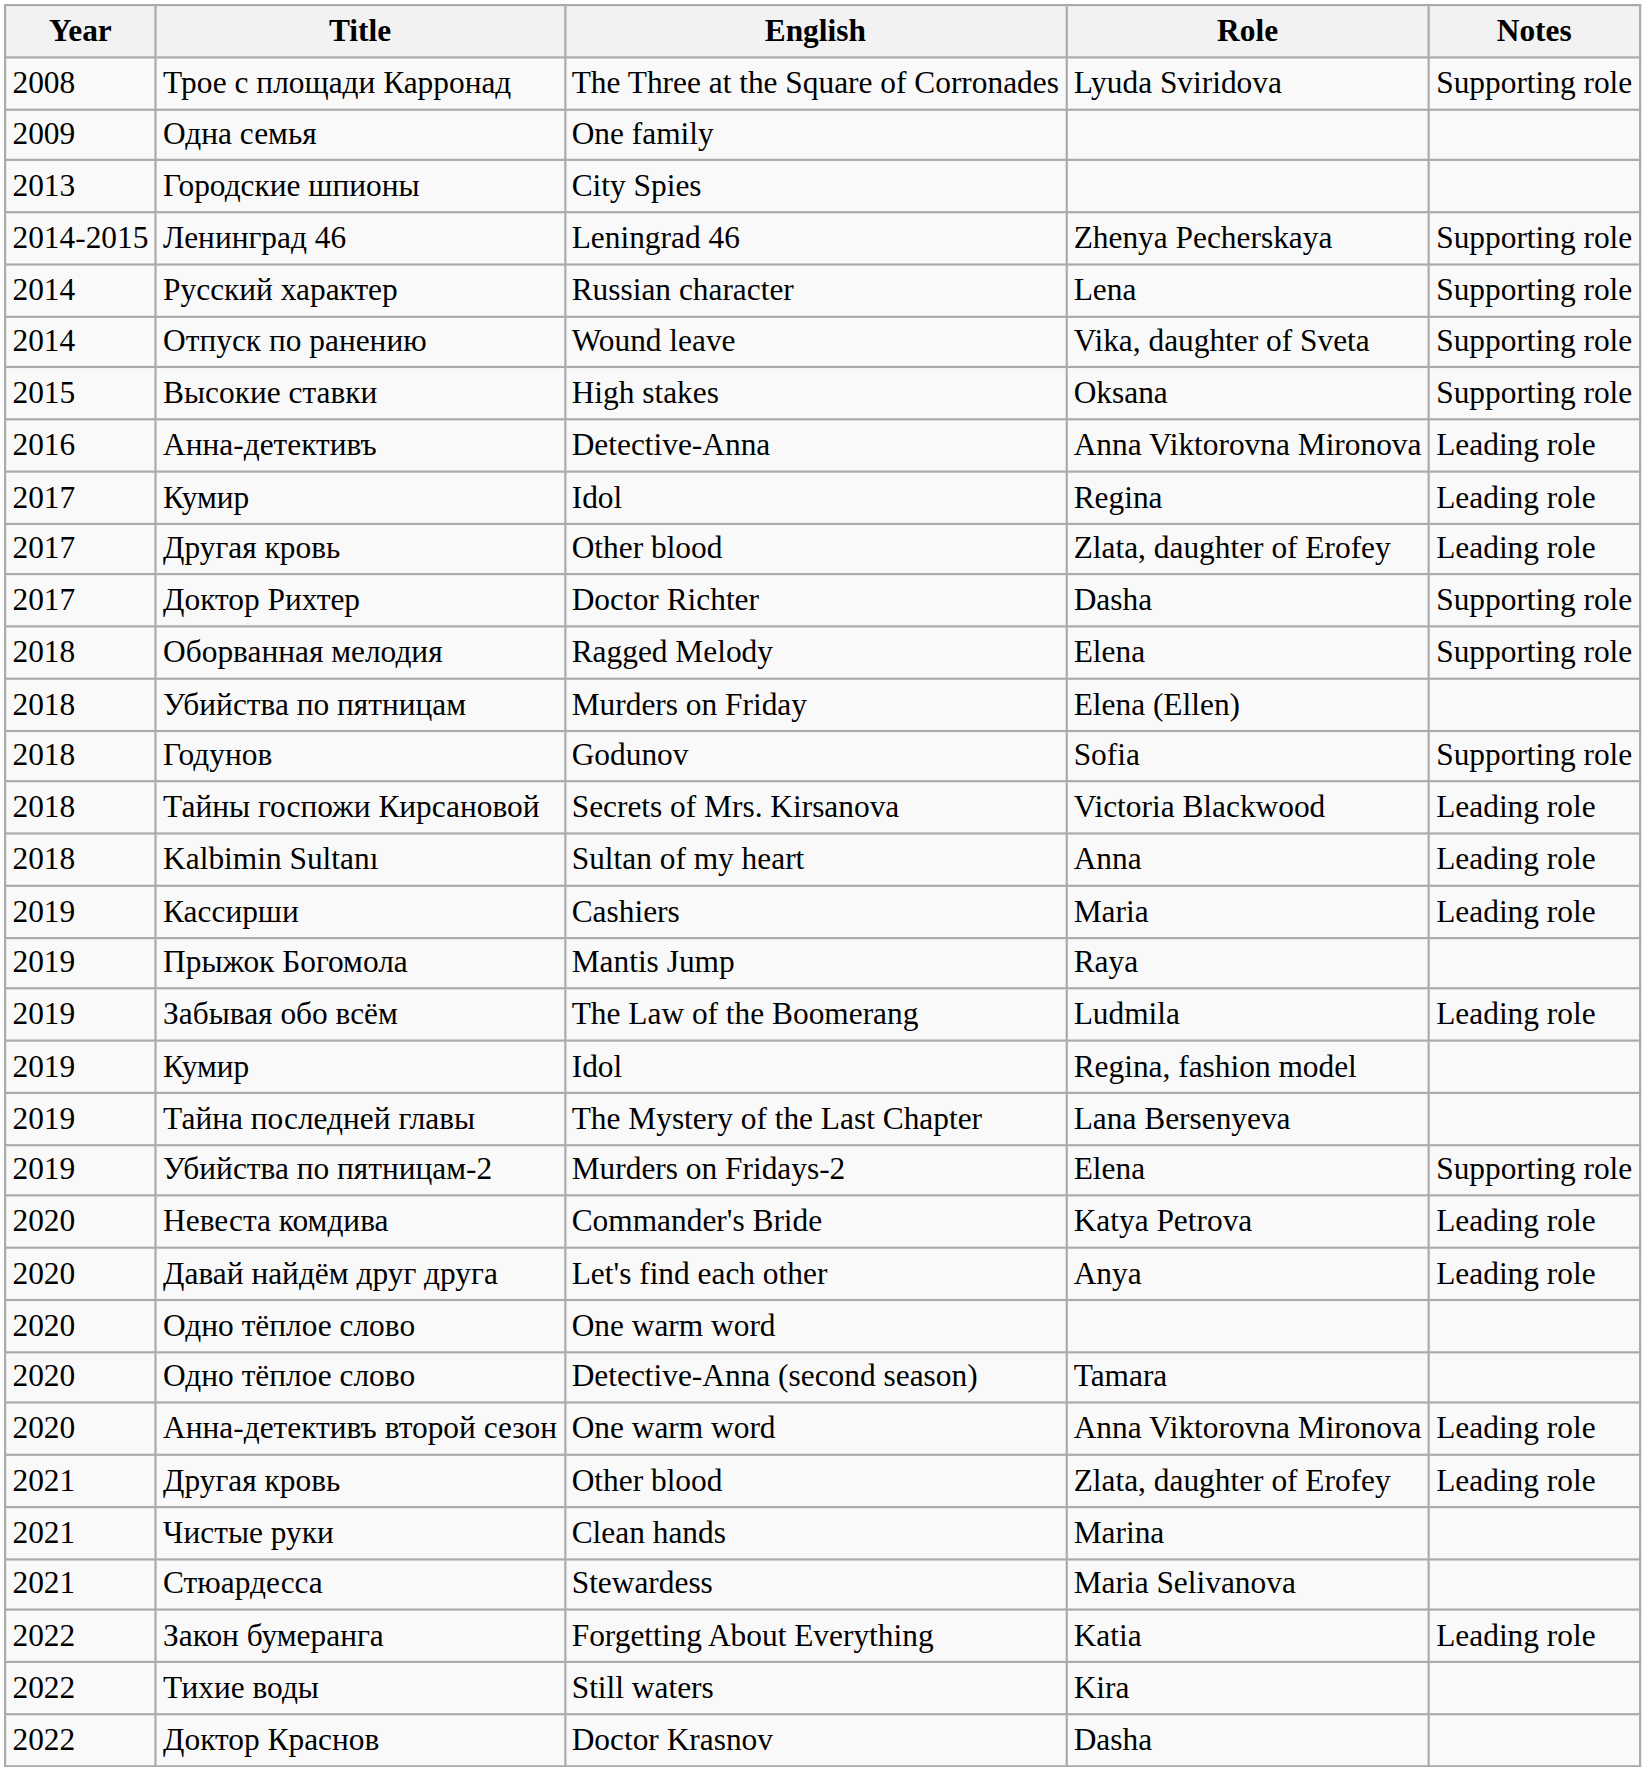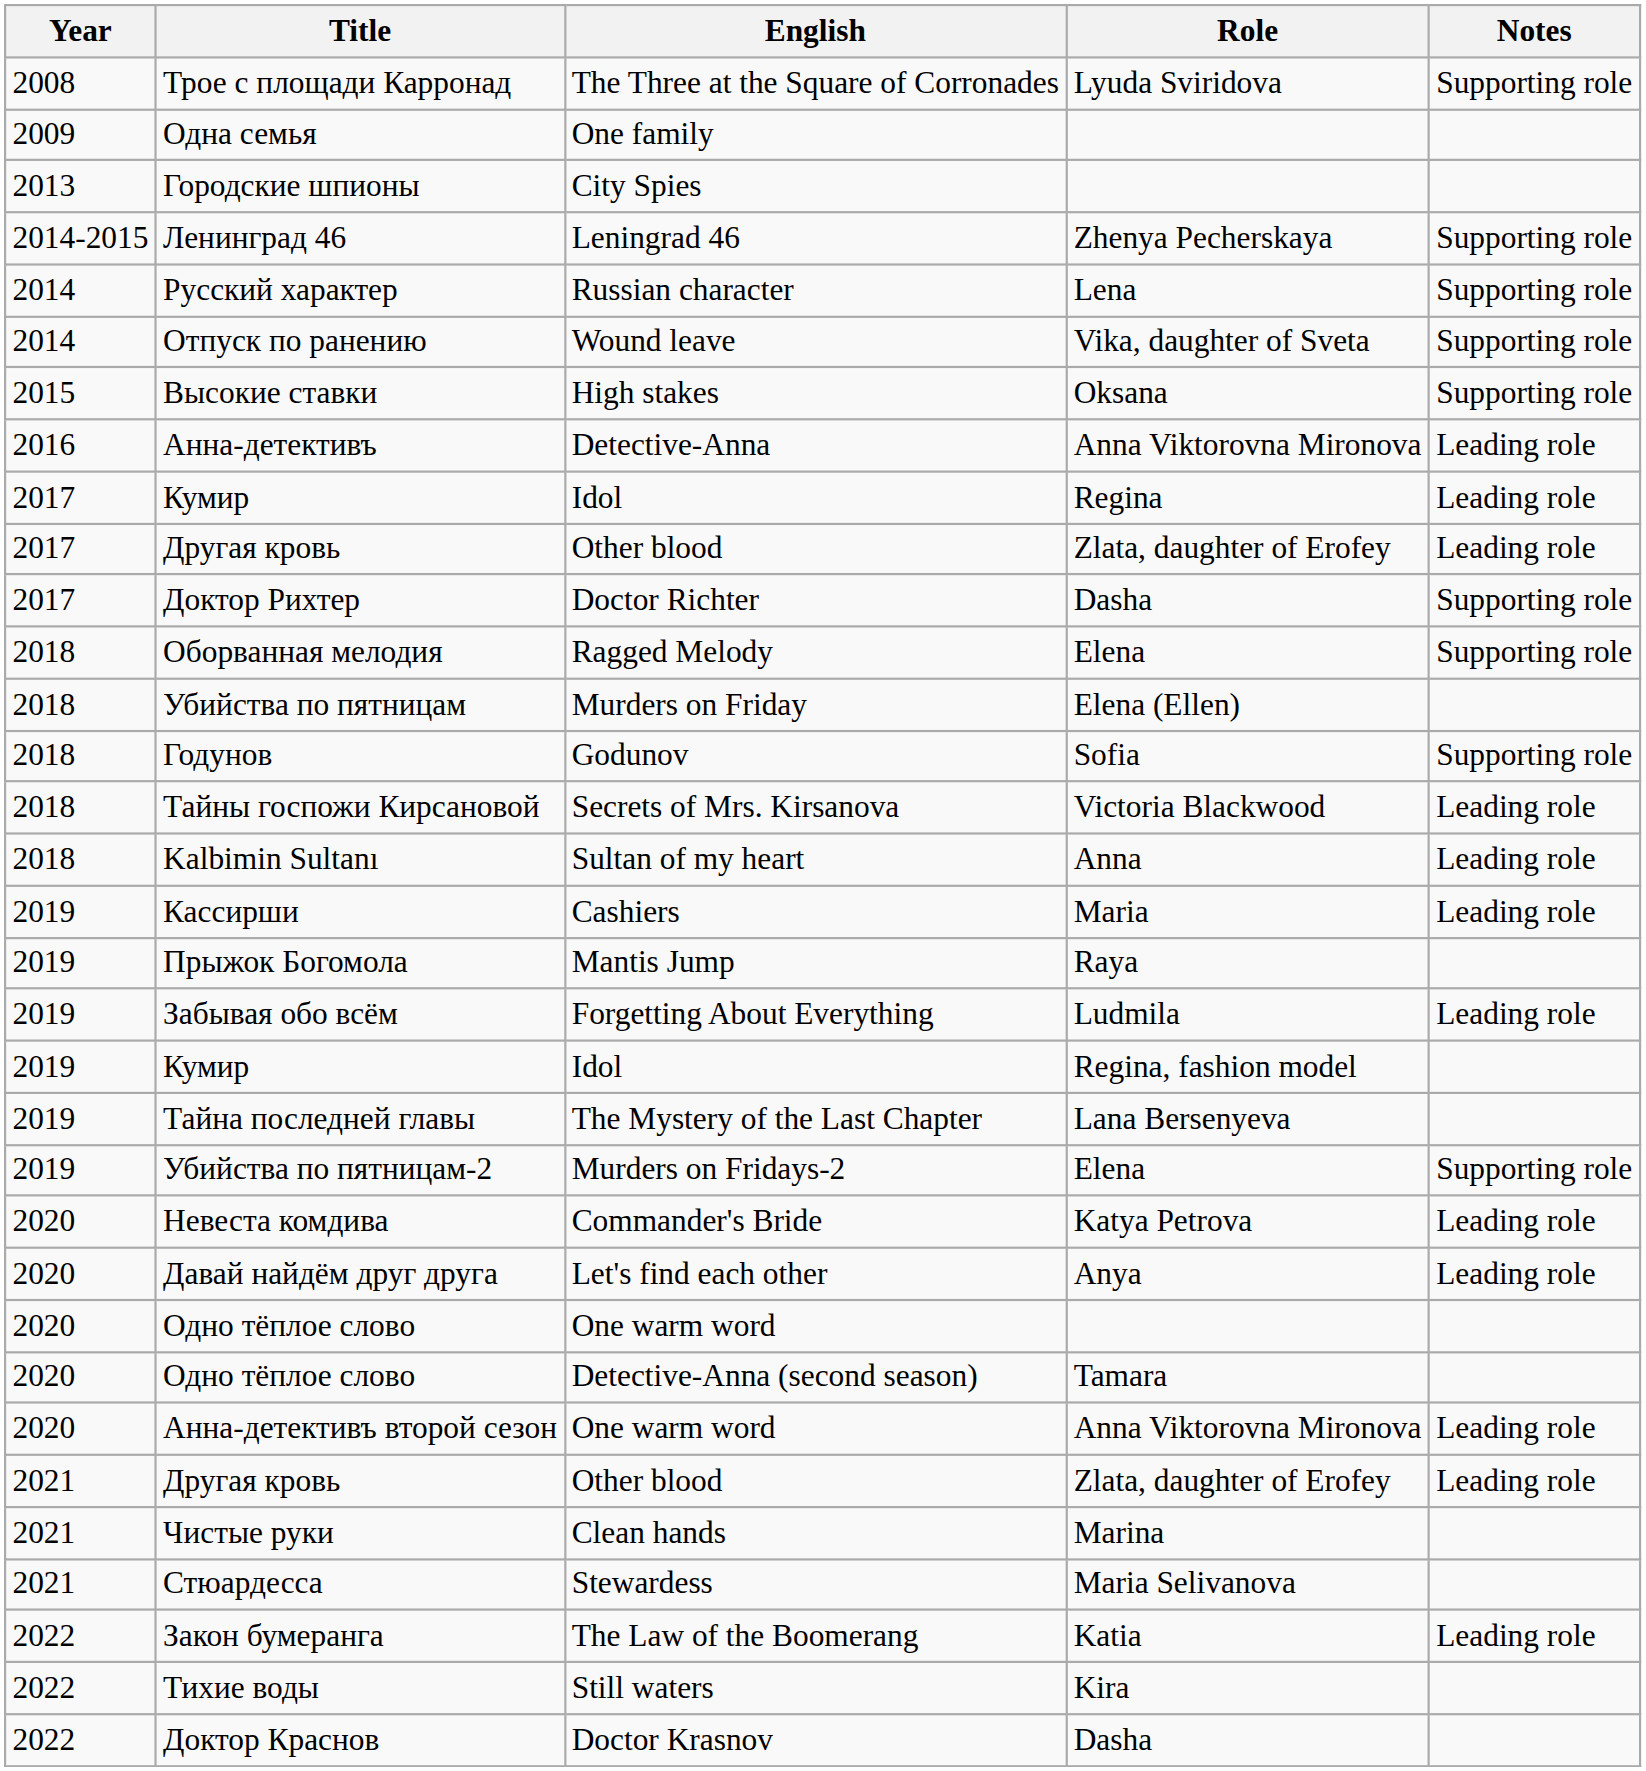 <table class="wikitable" style="font-size: 90%;">
 <tr>
 <th>Year</th>
 <th>Title</th>
 <th>English</th>
 <th>Role</th>
 <th>Notes</th>
 </tr>
 <tr>
 <td>2008</td>
 <td>Трое с площади Карронад</td>
 <td>The Three at the Square of Corronades</td>
 <td>Lyuda Sviridova</td>
 <td>Supporting role</td>
 </tr>
 <tr>
 <td>2009</td>
 <td>Одна семья</td>
 <td>One family</td>
 <td></td>
 <td></td>
 </tr>
 <tr>
 <td>2013</td>
 <td>Городские шпионы</td>
 <td>City Spies</td>
 <td></td>
 <td></td>
 </tr>
 <tr>
 <td>2014-2015</td>
 <td>Ленинград 46</td>
 <td>Leningrad 46</td>
 <td>Zhenya Pecherskaya</td>
 <td>Supporting role</td>
 </tr>
 <tr>
 <td>2014</td>
 <td>Русский характер</td>
 <td>Russian character</td>
 <td>Lena</td>
 <td>Supporting role</td>
 </tr>
 <tr>
 <td>2014</td>
 <td>Отпуск по ранению</td>
 <td>Wound leave</td>
 <td>Vika, daughter of Sveta</td>
 <td>Supporting role</td>
 </tr>
 <tr>
 <td>2015</td>
 <td>Высокие ставки</td>
 <td>High stakes</td>
 <td>Oksana</td>
 <td>Supporting role</td>
 </tr>
 <tr>
 <td>2016</td>
 <td>Анна-детективъ</td>
 <td>Detective-Anna</td>
 <td>Anna Viktorovna Mironova</td>
 <td>Leading role</td>
 </tr>
 <tr>
 <td>2017</td>
 <td>Кумир</td>
 <td>Idol</td>
 <td>Regina</td>
 <td>Leading role</td>
 </tr>
 <tr>
 <td>2017</td>
 <td>Другая кровь</td>
 <td>Other blood</td>
 <td>Zlata, daughter of Erofey</td>
 <td>Leading role</td>
 </tr>
 <tr>
 <td>2017</td>
 <td>Доктор Рихтер</td>
 <td>Doctor Richter</td>
 <td>Dasha</td>
 <td>Supporting role</td>
 </tr>
 <tr>
 <td>2018</td>
 <td>Оборванная мелодия</td>
 <td>Ragged Melody</td>
 <td>Elena</td>
 <td>Supporting role</td>
 </tr>
 <tr>
 <td>2018</td>
 <td>Убийства по пятницам</td>
 <td>Murders on Friday</td>
 <td>Elena (Ellen)</td>
 <td></td>
 </tr>
 <tr>
 <td>2018</td>
 <td>Годунов</td>
 <td>Godunov</td>
 <td>Sofia</td>
 <td>Supporting role</td>
 </tr>
 <tr>
 <td>2018</td>
 <td>Тайны госпожи Кирсановой</td>
 <td>Secrets of Mrs. Kirsanova</td>
 <td>Victoria Blackwood</td>
 <td>Leading role</td>
 </tr>
 <tr>
 <td>2018</td>
 <td>Kalbimin Sultanı</td>
 <td>Sultan of my heart</td>
 <td>Anna</td>
 <td>Leading role</td>
 </tr>
 <tr>
 <td>2019</td>
 <td>Кассирши</td>
 <td>Cashiers</td>
 <td>Maria</td>
 <td>Leading role</td>
 </tr>
 <tr>
 <td>2019</td>
 <td>Прыжок Богомола</td>
 <td>Mantis Jump</td>
 <td>Raya</td>
 <td></td>
 </tr>
 <tr>
 <td>2019</td>
 <td>Забывая обо всём</td>
-<td>The Law of the Boomerang</td>
+<td>Forgetting About Everything</td>
 <td>Ludmila</td>
 <td>Leading role</td>
 </tr>
 <tr>
 <td>2019</td>
 <td>Кумир</td>
 <td>Idol</td>
 <td>Regina, fashion model</td>
 <td></td>
 </tr>
 <tr>
 <td>2019</td>
 <td>Тайна последней главы</td>
 <td>The Mystery of the Last Chapter</td>
 <td>Lana Bersenyeva</td>
 <td></td>
 </tr>
 <tr>
 <td>2019</td>
 <td>Убийства по пятницам-2</td>
 <td>Murders on Fridays-2</td>
 <td>Elena</td>
 <td>Supporting role</td>
 </tr>
 <tr>
 <td>2020</td>
 <td>Невеста комдива</td>
 <td>Commander's Bride</td>
 <td>Katya Petrova</td>
 <td>Leading role</td>
 </tr>
 <tr>
 <td>2020</td>
 <td>Давай найдём друг друга</td>
 <td>Let's find each other</td>
 <td>Anya</td>
 <td>Leading role</td>
 </tr>
 <tr>
 <td>2020</td>
 <td>Одно тёплое слово</td>
 <td>One warm word</td>
 <td></td>
 <td></td>
 </tr>
 <tr>
 <td>2020</td>
 <td>Одно тёплое слово</td>
 <td>Detective-Anna (second season)</td>
 <td>Tamara</td>
 <td></td>
 </tr>
 <tr>
 <td>2020</td>
 <td>Анна-детективъ второй сезон</td>
 <td>One warm word</td>
 <td>Anna Viktorovna Mironova</td>
 <td>Leading role</td>
 </tr>
 <tr>
 <td>2021</td>
 <td>Другая кровь</td>
 <td>Other blood</td>
 <td>Zlata, daughter of Erofey</td>
 <td>Leading role</td>
 </tr>
 <tr>
 <td>2021</td>
 <td>Чистые руки</td>
 <td>Clean hands</td>
 <td>Marina</td>
 <td></td>
 </tr>
 <tr>
 <td>2021</td>
 <td>Стюардесса</td>
 <td>Stewardess</td>
 <td>Maria Selivanova</td>
 <td></td>
 </tr>
 <tr>
 <td>2022</td>
 <td>Закон бумеранга</td>
-<td>Forgetting About Everything</td>
+<td>The Law of the Boomerang</td>
 <td>Katia</td>
 <td>Leading role</td>
 </tr>
 <tr>
 <td>2022</td>
 <td>Тихие воды</td>
 <td>Still waters</td>
 <td>Kira</td>
 <td></td>
 </tr>
 <tr>
 <td>2022</td>
 <td>Доктор Краснов</td>
 <td>Doctor Krasnov</td>
 <td>Dasha</td>
 <td></td>
 </tr>
 <tr>
 </tr>
 </table>
